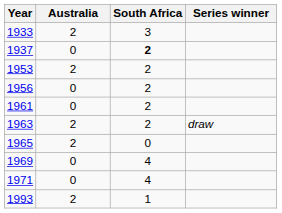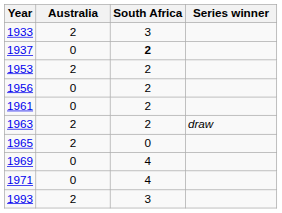 <table class="wikitable">
 <tr>
 <th>Year</th>
 <th width="95">Australia</th>
 <th width="95">South Africa</th>
 <th width="118">Series winner</th>
 </tr>
 <tr>
 <td> <a href='#'>1933</a></td>
 <td align="center">2</td>
 <td align="center">3</td>
 <td></td>
 </tr>
 <tr>
 <td> <a href='#'>1937</a></td>
 <td align="center">0</td>
 <td align="center"><strong>2</strong></td>
 <td></td>
 </tr>
 <tr>
 <td> <a href='#'>1953</a></td>
 <td align="center">2</td>
 <td align="center">2</td>
 <td></td>
 </tr>
 <tr>
 <td> <a href='#'>1956</a></td>
 <td align="center">0</td>
 <td align="center">2</td>
 <td></td>
 </tr>
 <tr>
 <td> <a href='#'>1961</a></td>
 <td align="center">0</td>
 <td align="center">2</td>
 <td></td>
 </tr>
 <tr>
 <td> <a href='#'>1963</a></td>
 <td align="center">2</td>
 <td align="center">2</td>
 <td> <em>draw</em></td>
 </tr>
 <tr>
 <td> <a href='#'>1965</a></td>
 <td align="center">2</td>
 <td align="center">0</td>
 <td></td>
 </tr>
 <tr>
 <td> <a href='#'>1969</a></td>
 <td align="center">0</td>
 <td align="center">4</td>
 <td></td>
 </tr>
 <tr>
 <td> <a href='#'>1971</a></td>
 <td align="center">0</td>
 <td align="center">4</td>
 <td></td>
 </tr>
 <tr>
 <td> <a href='#'>1993</a></td>
 <td align="center">2</td>
-<td align="center">1</td>
+<td align="center">3</td>
 <td></td>
 </tr>
 </table>
